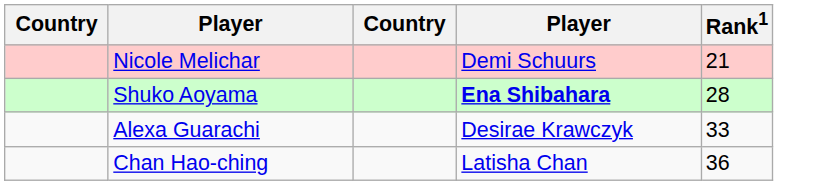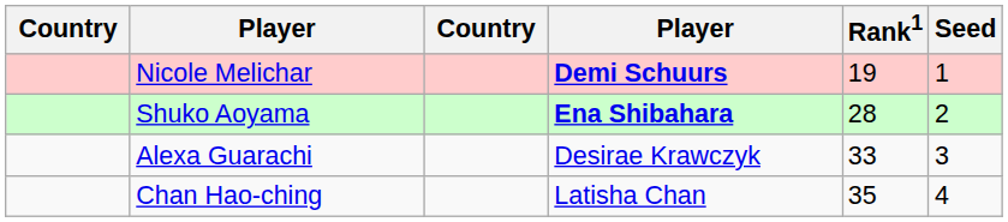 <table class="sortable wikitable">
 <tr>
 <th width="70">Country</th>
 <th width="175">Player</th>
 <th width="70">Country</th>
 <th width="175">Player</th>
 <th>Rank<sup>1</sup></th>
+<th>Seed</th>
 </tr>
 <tr bgcolor=#fcc>
 <td></td>
 <td><a href='#'>Nicole Melichar</a></td>
 <td></td>
-<td><a href='#'>Demi Schuurs</a></td>
-<td>21</td>
+<td><strong><a href='#'>Demi Schuurs</a></strong></td>
+<td>19</td>
+<td>1</td>
 </tr>
 <tr bgcolor=#cfc>
 <td></td>
 <td><a href='#'>Shuko Aoyama</a></td>
 <td></td>
 <td><strong><a href='#'>Ena Shibahara</a></strong></td>
 <td>28</td>
+<td>2</td>
 </tr>
 <tr>
 <td></td>
 <td><a href='#'>Alexa Guarachi</a></td>
 <td></td>
 <td><a href='#'>Desirae Krawczyk</a></td>
 <td>33</td>
+<td>3</td>
 </tr>
 <tr>
 <td></td>
 <td><a href='#'>Chan Hao-ching</a></td>
 <td></td>
 <td><a href='#'>Latisha Chan</a></td>
-<td>36</td>
+<td>35</td>
+<td>4</td>
 </tr>
 </table>
